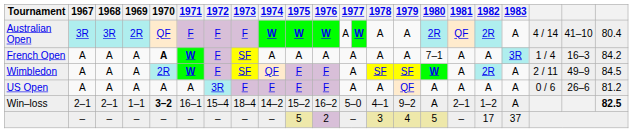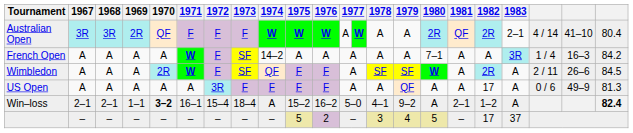 <table class=wikitable style=text-align:center;>
 <tr>
 <th style="width:95px;">Tournament</th>
 <th>1967</th>
 <th>1968</th>
 <th>1969</th>
 <th>1970</th>
 <th><a href='#'>1971</a></th>
 <th><a href='#'>1972</a></th>
 <th><a href='#'>1973</a></th>
 <th><a href='#'>1974</a></th>
 <th><a href='#'>1975</a></th>
 <th><a href='#'>1976</a></th>
 <th colspan=2><a href='#'>1977</a></th>
 <th><a href='#'>1978</a></th>
 <th><a href='#'>1979</a></th>
 <th><a href='#'>1980</a></th>
 <th><a href='#'>1981</a></th>
 <th><a href='#'>1982</a></th>
 <th><a href='#'>1983</a></th>
 <th style="width:45px;"></th>
 <th style="width:45px;"></th>
 <th style="width:45px;"></th>
 </tr>
 <tr>
 <td style="background:#efefef; text-align:left;"><a href='#'>Australian Open</a></td>
 <td style="background:#afeeee;"><a href='#'>3R</a></td>
 <td style="background:#afeeee;"><a href='#'>3R</a></td>
 <td style="background:#afeeee;"><a href='#'>2R</a></td>
 <td style="background:#ffebcd;"><a href='#'>QF</a></td>
 <td style="background:thistle;"><a href='#'>F</a></td>
 <td style="background:thistle;"><a href='#'>F</a></td>
 <td style="background:thistle;"><a href='#'>F</a></td>
 <td style="background:lime;"><strong><a href='#'>W</a></strong></td>
 <td style="background:lime;"><strong><a href='#'>W</a></strong></td>
 <td style="background:lime;"><strong><a href='#'>W</a></strong></td>
 <td>A</td>
 <td style="background:lime;"><strong><a href='#'>W</a></strong></td>
 <td>A</td>
 <td>A</td>
 <td style="background:#afeeee;"><a href='#'>2R</a></td>
 <td style="background:#ffebcd;"><a href='#'>QF</a></td>
 <td style="background:#afeeee;"><a href='#'>2R</a></td>
-<td>A</td>
+<td>2–1</td>
 <td style="background:#efefef;">4 / 14</td>
 <td style="background:#efefef;">41–10</td>
 <td style="background:#efefef;">80.4</td>
 </tr>
 <tr>
 <td style="background:#efefef; text-align:left;"><a href='#'>French Open</a></td>
 <td>A</td>
 <td>A</td>
 <td>A</td>
-<td><strong>A</strong></td>
+<td>A</td>
 <td style="background:lime;"><strong><a href='#'>W</a></strong></td>
 <td style="background:thistle;"><a href='#'>F</a></td>
 <td style="background:yellow;"><a href='#'>SF</a></td>
-<td>A</td>
+<td>14–2</td>
 <td>A</td>
 <td>A</td>
 <td colspan=2>A</td>
 <td>A</td>
 <td>A</td>
 <td>7–1</td>
 <td>A</td>
 <td>A</td>
 <td style="background:#afeeee;"><a href='#'>3R</a></td>
 <td style="background:#efefef;">1 / 4</td>
 <td style="background:#efefef;">16–3</td>
 <td style="background:#efefef;">84.2</td>
 </tr>
 <tr>
 <td style="background:#efefef; text-align:left;"><a href='#'>Wimbledon</a></td>
 <td>A</td>
 <td>A</td>
 <td>A</td>
 <td style="background:#afeeee;"><a href='#'>2R</a></td>
 <td style="background:lime;"><strong><a href='#'>W</a></strong></td>
 <td style="background:thistle;"><a href='#'>F</a></td>
 <td style="background:yellow;"><a href='#'>SF</a></td>
 <td style="background:#ffebcd;"><a href='#'>QF</a></td>
 <td style="background:thistle;"><a href='#'>F</a></td>
 <td style="background:thistle;"><a href='#'>F</a></td>
 <td colspan=2>A</td>
 <td style="background:yellow;"><a href='#'>SF</a></td>
 <td style="background:yellow;"><a href='#'>SF</a></td>
 <td style="background:lime;"><strong><a href='#'>W</a></strong></td>
 <td>A</td>
 <td style="background:#afeeee;"><a href='#'>2R</a></td>
 <td>A</td>
 <td style="background:#efefef;">2 / 11</td>
-<td style="background:#efefef;">49–9</td>
+<td style="background:#efefef;">26–6</td>
 <td style="background:#efefef;">84.5</td>
 </tr>
 <tr>
 <td style="background:#efefef; text-align:left;"><a href='#'>US Open</a></td>
 <td>A</td>
 <td>A</td>
 <td>A</td>
 <td>A</td>
 <td>A</td>
 <td style="background:#afeeee;"><a href='#'>3R</a></td>
 <td style="background:thistle;"><a href='#'>F</a></td>
 <td style="background:thistle;"><a href='#'>F</a></td>
 <td style="background:thistle;"><a href='#'>F</a></td>
 <td style="background:thistle;"><a href='#'>F</a></td>
 <td colspan=2>A</td>
 <td>A</td>
 <td style="background:#ffebcd;"><a href='#'>QF</a></td>
 <td>A</td>
 <td>A</td>
-<td>A</td>
+<td>17</td>
 <td>A</td>
 <td style="background:#efefef;">0 / 6</td>
-<td style="background:#efefef;">26–6</td>
-<td style="background:#efefef;">81.2</td>
+<td style="background:#efefef;">49–9</td>
+<td style="background:#efefef;">81.3</td>
 </tr>
 <tr | style="background:#efefef;">
 <td align=left>Win–loss</td>
 <td>2–1</td>
 <td>2–1</td>
 <td>1–1</td>
 <td><strong>3–2</strong></td>
 <td>16–1</td>
 <td>15–4</td>
 <td>18–4</td>
-<td>14–2</td>
+<td>A</td>
 <td>15–2</td>
 <td>16–2</td>
 <td colspan=2>5–0</td>
 <td>4–1</td>
 <td>9–2</td>
 <td>A</td>
 <td>2–1</td>
 <td>1–2</td>
 <td>A</td>
 <th></th>
 <th></th>
-<th>82.5</th>
+<th>82.4</th>
 </tr>
 <tr style="background:#efefef;">
 <td align=left></td>
 <td>–</td>
 <td>–</td>
 <td>–</td>
 <td>–</td>
 <td>–</td>
 <td>–</td>
 <td>–</td>
 <td>–</td>
 <td style="background:#eee8aa;">5</td>
 <td style="background:thistle;">2</td>
 <td colspan=2>–</td>
 <td style="background:#eee8aa;">3</td>
 <td style="background:#eee8aa;">4</td>
 <td style="background:#eee8aa;">5</td>
 <td>–</td>
 <td>17</td>
 <td>37</td>
 <td colspan=3></td>
 </tr>
 </table>
